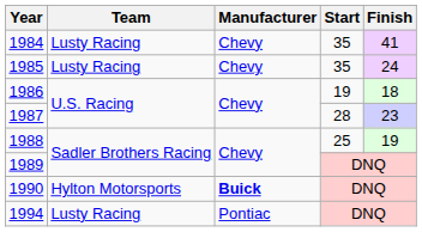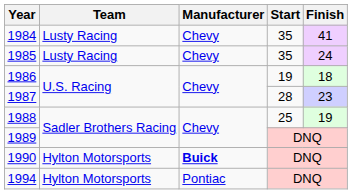 <table class="wikitable" style="font-size: 90%;">
 <tr>
 <th>Year</th>
 <th>Team</th>
 <th>Manufacturer</th>
 <th>Start</th>
 <th>Finish</th>
 </tr>
 <tr>
 <td><a href='#'>1984</a></td>
 <td><a href='#'>Lusty Racing</a></td>
 <td><a href='#'>Chevy</a></td>
 <td align=center>35</td>
 <td align=center style="background:#EFCFFF;">41</td>
 </tr>
 <tr>
 <td><a href='#'>1985</a></td>
 <td><a href='#'>Lusty Racing</a></td>
 <td><a href='#'>Chevy</a></td>
 <td align=center>35</td>
 <td align=center style="background:#EFCFFF;">24</td>
 </tr>
 <tr>
 <td><a href='#'>1986</a></td>
 <td rowspan=2><a href='#'>U.S. Racing</a></td>
 <td rowspan=2><a href='#'>Chevy</a></td>
 <td align=center>19</td>
 <td align=center style="background:#DFFFDF;">18</td>
 </tr>
 <tr>
 <td><a href='#'>1987</a></td>
 <td align=center>28</td>
 <td align=center style="background:#CFCFFF;">23</td>
 </tr>
 <tr>
 <td><a href='#'>1988</a></td>
 <td rowspan=2><a href='#'>Sadler Brothers Racing</a></td>
 <td rowspan=2><a href='#'>Chevy</a></td>
 <td align=center>25</td>
 <td align=center style="background:#DFFFDF;">19</td>
 </tr>
 <tr>
 <td><a href='#'>1989</a></td>
 <td align=center colspan=2 style="background:#FFCFCF;">DNQ</td>
 </tr>
 <tr>
 <td><a href='#'>1990</a></td>
 <td><a href='#'>Hylton Motorsports</a></td>
 <td><strong><a href='#'>Buick</a></strong></td>
 <td align=center colspan=2 style="background:#FFCFCF;">DNQ</td>
 </tr>
 <tr>
 <td><a href='#'>1994</a></td>
-<td><a href='#'>Lusty Racing</a></td>
+<td><a href='#'>Hylton Motorsports</a></td>
 <td><a href='#'>Pontiac</a></td>
 <td align=center colspan=2 style="background:#FFCFCF;">DNQ</td>
 </tr>
 </table>
